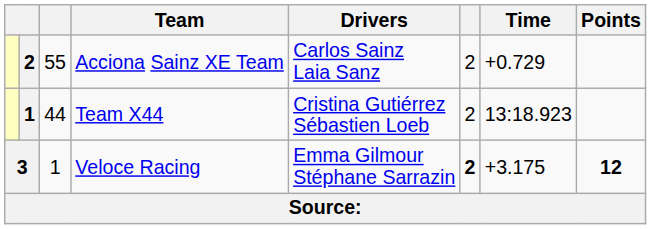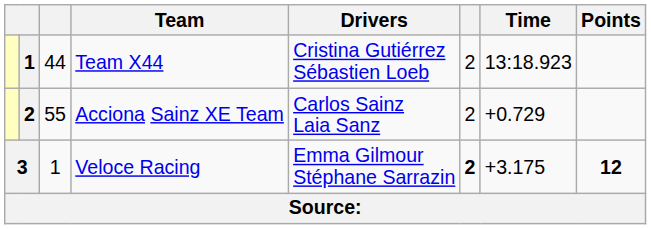 <table class="wikitable" style="font-size: 85%">
 <tr>
 <th scope="col" colspan="2"></th>
 <th scope="col"></th>
 <th scope="col">Team</th>
 <th scope="col">Drivers</th>
 <th scope="col"></th>
 <th scope="col">Time</th>
 <th scope="col">Points</th>
 </tr>
 <tr>
 <td style="background-color:#FFFFBF"> </td>
+<th scope=row>1</th>
+<td align=center>44</td>
+<td> <a href='#'>Team X44</a></td>
+<td> <a href='#'>Cristina Gutiérrez</a><br> <a href='#'>Sébastien Loeb</a></td>
+<td>2</td>
+<td>13:18.923</td>
+<td></td>
+</tr>
+<tr>
+<td style="background-color:#FFFFBF"> </td>
 <th scope=row>2</th>
 <td align=center>55</td>
 <td> <a href='#'>Acciona</a>  <a href='#'>Sainz XE Team</a></td>
 <td> <a href='#'>Carlos Sainz</a><br> <a href='#'>Laia Sanz</a></td>
 <td>2</td>
 <td>+0.729</td>
-<td></td>
-</tr>
-<tr>
-<td style="background-color:#FFFFBF"> </td>
-<th scope=row>1</th>
-<td align=center>44</td>
-<td> <a href='#'>Team X44</a></td>
-<td> <a href='#'>Cristina Gutiérrez</a><br> <a href='#'>Sébastien Loeb</a></td>
-<td>2</td>
-<td>13:18.923</td>
 <td></td>
 </tr>
 <tr>
 <th scope=row colspan=2>3</th>
 <td align=center>1</td>
 <td> <a href='#'>Veloce Racing</a></td>
 <td> <a href='#'>Emma Gilmour</a><br> <a href='#'>Stéphane Sarrazin</a></td>
 <td><strong>2</strong></td>
 <td>+3.175</td>
 <td align=center><strong>12</strong></td>
 </tr>
 <tr>
 <th colspan="8">Source:</th>
 </tr>
 </table>
